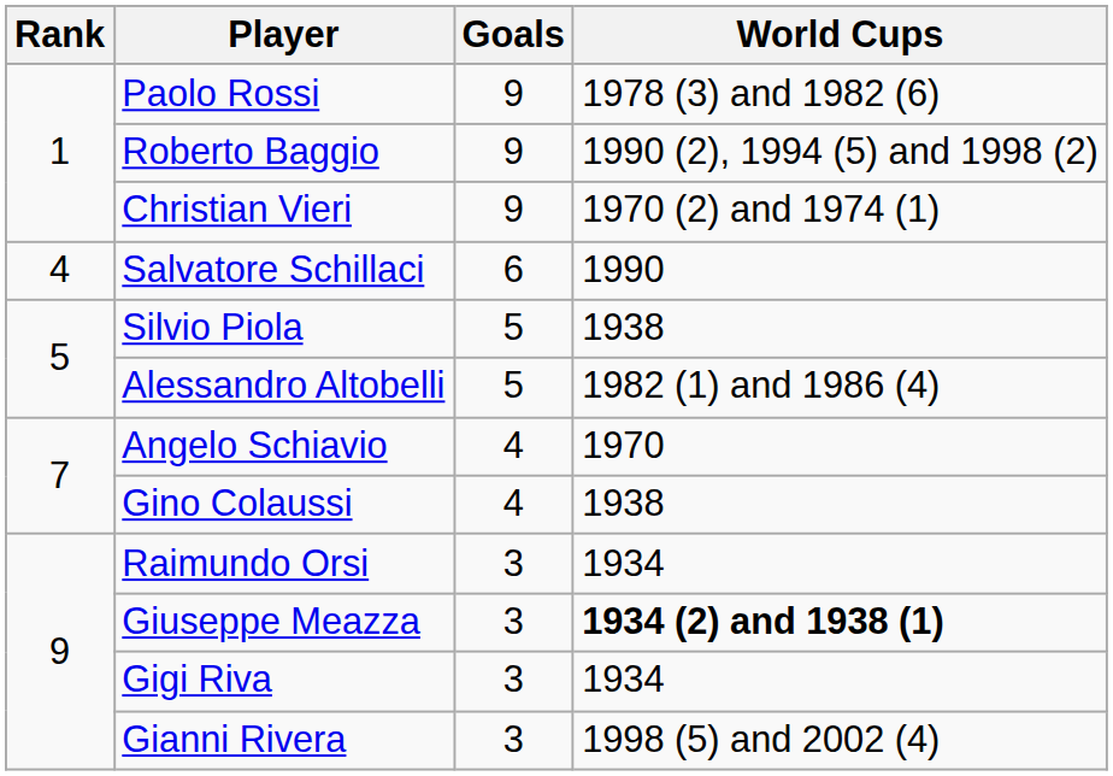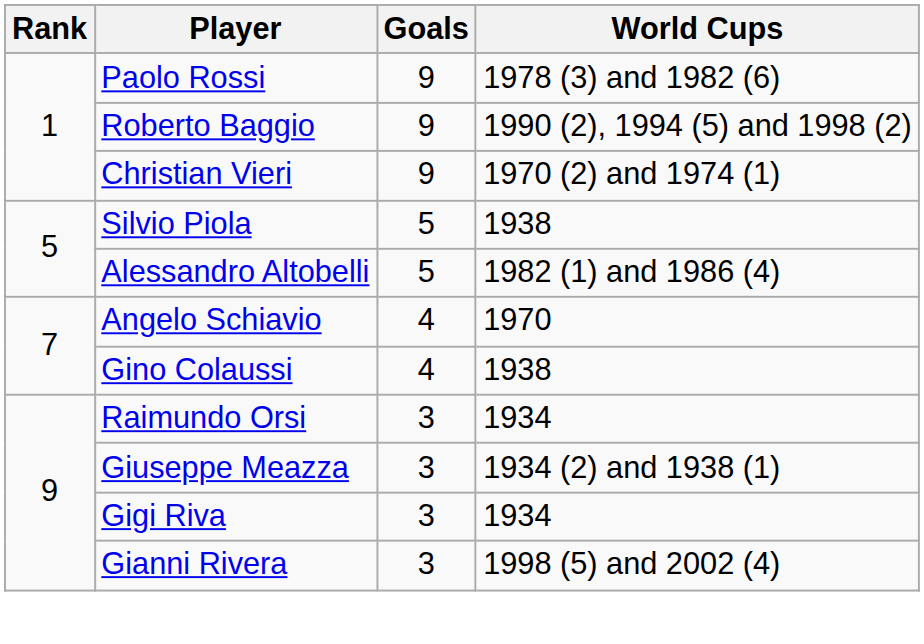 <table class="wikitable" style="text-align: left;">
 <tr>
 <th>Rank</th>
 <th>Player</th>
 <th>Goals</th>
 <th>World Cups</th>
 </tr>
 <tr>
 <td rowspan=3 align=center>1</td>
 <td><a href='#'>Paolo Rossi</a></td>
 <td align=center>9</td>
 <td>1978 (3) and 1982 (6)</td>
 </tr>
 <tr>
 <td><a href='#'>Roberto Baggio</a></td>
 <td align=center>9</td>
 <td>1990 (2), 1994 (5) and 1998 (2)</td>
 </tr>
 <tr>
 <td><a href='#'>Christian Vieri</a></td>
 <td align=center>9</td>
 <td>1970 (2) and 1974 (1)</td>
-</tr>
-<tr>
-<td align=center>4</td>
-<td><a href='#'>Salvatore Schillaci</a></td>
-<td align=center>6</td>
-<td>1990</td>
 </tr>
 <tr>
 <td rowspan=2 align=center>5</td>
 <td><a href='#'>Silvio Piola</a></td>
 <td align=center>5</td>
 <td>1938</td>
 </tr>
 <tr>
 <td><a href='#'>Alessandro Altobelli</a></td>
 <td align=center>5</td>
 <td>1982 (1) and 1986 (4)</td>
 </tr>
 <tr>
 <td rowspan=2 align=center>7</td>
 <td><a href='#'>Angelo Schiavio</a></td>
 <td align=center>4</td>
 <td>1970</td>
 </tr>
 <tr>
 <td><a href='#'>Gino Colaussi</a></td>
 <td align=center>4</td>
 <td>1938</td>
 </tr>
 <tr>
 <td rowspan=4 align=center>9</td>
 <td><a href='#'>Raimundo Orsi</a></td>
 <td align=center>3</td>
 <td>1934</td>
 </tr>
 <tr>
 <td><a href='#'>Giuseppe Meazza</a></td>
 <td align=center>3</td>
-<td><strong>1934 (2) and 1938 (1)</strong></td>
+<td>1934 (2) and 1938 (1)</td>
 </tr>
 <tr>
 <td><a href='#'>Gigi Riva</a></td>
 <td align=center>3</td>
 <td>1934</td>
 </tr>
 <tr>
 <td><a href='#'>Gianni Rivera</a></td>
 <td align=center>3</td>
 <td>1998 (5) and 2002 (4)</td>
 </tr>
 </table>
